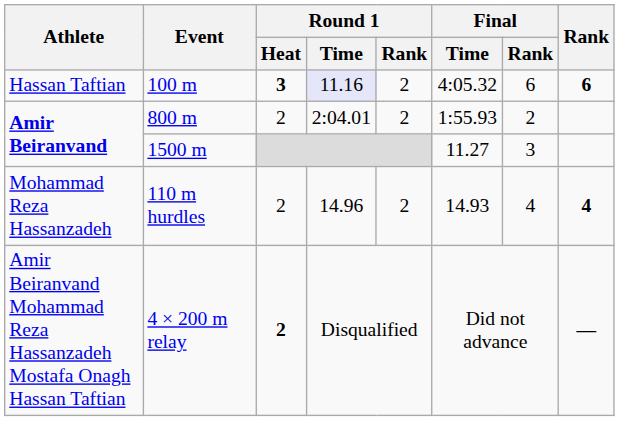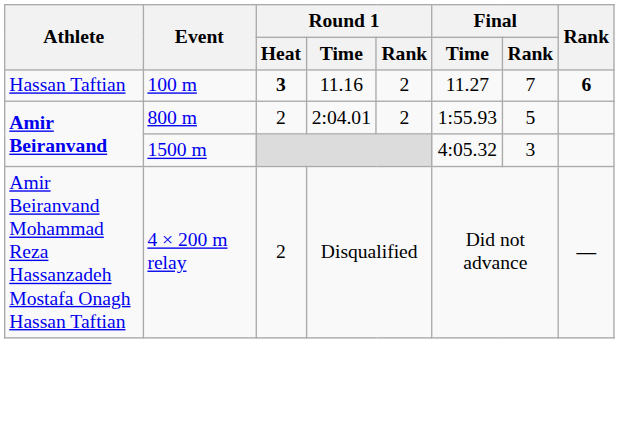 <table class="wikitable" width="72%" style="text-align:center; font-size:90%">
 <tr>
 <th rowspan="2" width="22%">Athlete</th>
 <th rowspan="2" width="18%">Event</th>
 <th colspan="3" width="20%">Round 1</th>
 <th colspan="2" width="15%">Final</th>
 <th rowspan="2" width="6%">Rank</th>
 </tr>
 <tr>
 <th width="5%">Heat</th>
 <th width="10%">Time</th>
 <th>Rank</th>
 <th width="10%">Time</th>
 <th>Rank</th>
 </tr>
 <tr>
 <td align="left"><a href='#'>Hassan Taftian</a></td>
 <td align="left"><a href='#'>100 m</a></td>
 <td><strong>3</strong></td>
-<td style="background: lavender;">11.16</td>
+<td>11.16</td>
 <td>2 <strong></strong></td>
-<td>4:05.32</td>
-<td>6</td>
+<td>11.27</td>
+<td>7</td>
 <td><strong>6</strong></td>
 </tr>
 <tr>
 <td rowspan=2 align="left"><strong><a href='#'>Amir Beiranvand</a></strong></td>
 <td align="left"><a href='#'>800 m</a></td>
 <td>2</td>
 <td>2:04.01</td>
 <td>2 <strong></strong></td>
 <td>1:55.93</td>
-<td>2</td>
+<td>5</td>
 <td></td>
 </tr>
 <tr>
 <td align="left"><a href='#'>1500 m</a></td>
 <td colspan=3 bgcolor=#DCDCDC></td>
-<td>11.27</td>
+<td>4:05.32</td>
 <td>3</td>
 <td></td>
 </tr>
 <tr>
-<td align="left"><a href='#'>Mohammad Reza Hassanzadeh</a></td>
-<td align="left"><a href='#'>110 m hurdles</a></td>
-<td>2</td>
-<td>14.96</td>
-<td>2 <strong></strong></td>
-<td>14.93</td>
-<td>4</td>
-<td><strong>4</strong></td>
-</tr>
-<tr>
 <td align="left"><a href='#'>Amir Beiranvand</a><br><a href='#'>Mohammad Reza Hassanzadeh</a><br><a href='#'>Mostafa Onagh</a><br><a href='#'>Hassan Taftian</a></td>
 <td align="left"><a href='#'>4 × 200 m relay</a></td>
-<td><strong>2</strong></td>
+<td>2</td>
 <td colspan=2 align=center>Disqualified</td>
 <td colspan=2 align=center>Did not advance</td>
 <td><strong>—</strong></td>
 </tr>
 </table>
